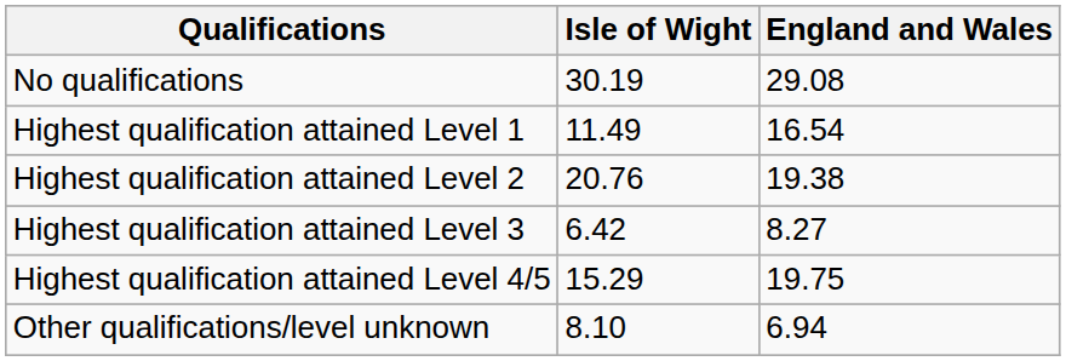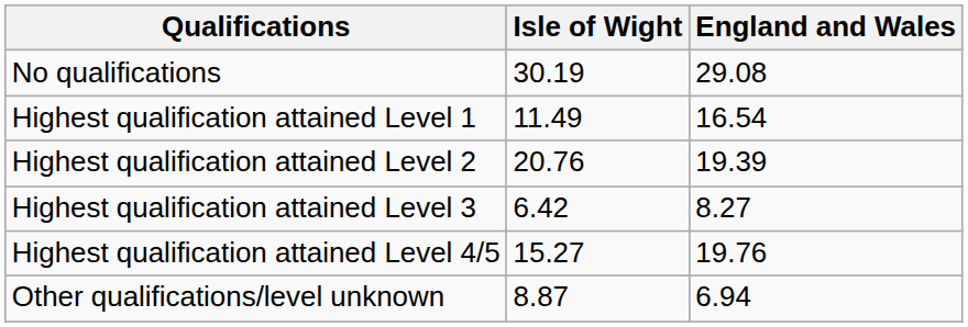 <table class="wikitable">
 <tr>
 <th>Qualifications</th>
 <th>Isle of Wight</th>
 <th>England and Wales</th>
 </tr>
 <tr>
 <td>No qualifications</td>
 <td>30.19</td>
 <td>29.08</td>
 </tr>
 <tr>
 <td>Highest qualification attained Level 1</td>
 <td>11.49</td>
 <td>16.54</td>
 </tr>
 <tr>
 <td>Highest qualification attained Level 2</td>
 <td>20.76</td>
-<td>19.38</td>
+<td>19.39</td>
 </tr>
 <tr>
 <td>Highest qualification attained Level 3</td>
 <td>6.42</td>
 <td>8.27</td>
 </tr>
 <tr>
 <td>Highest qualification attained Level 4/5</td>
-<td>15.29</td>
-<td>19.75</td>
+<td>15.27</td>
+<td>19.76</td>
 </tr>
 <tr>
 <td>Other qualifications/level unknown</td>
-<td>8.10</td>
+<td>8.87</td>
 <td>6.94</td>
 </tr>
 </table>
